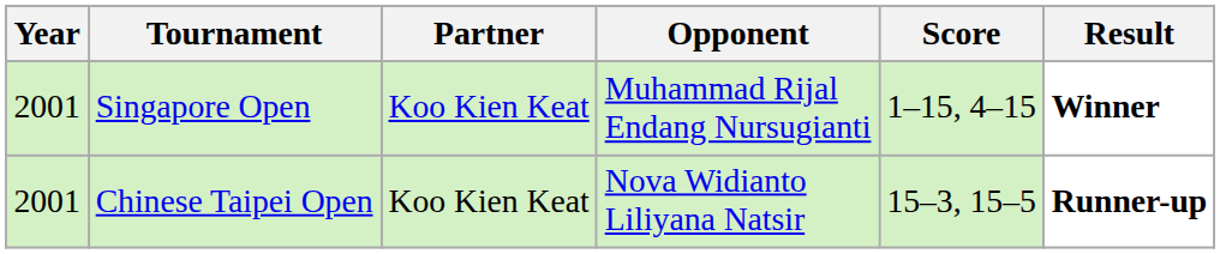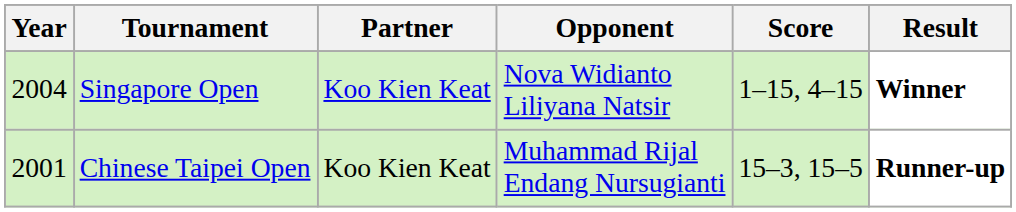 <table class="sortable wikitable" style="font-size: 90%;">
 <tr>
 <th>Year</th>
 <th>Tournament</th>
 <th>Partner</th>
 <th>Opponent</th>
 <th>Score</th>
 <th>Result</th>
 </tr>
 <tr style="background:#D4F1C5">
-<td align="center">2001</td>
+<td align="center">2004</td>
 <td align="left"><a href='#'>Singapore Open</a></td>
 <td align="left"> <a href='#'>Koo Kien Keat</a></td>
-<td align="left"> <a href='#'>Muhammad Rijal</a> <br>  <a href='#'>Endang Nursugianti</a></td>
+<td align="left"> <a href='#'>Nova Widianto</a> <br>  <a href='#'>Liliyana Natsir</a></td>
 <td align="left">1–15, 4–15</td>
 <td style="text-align:left; background:white"> <strong>Winner</strong></td>
 </tr>
 <tr style="background:#D4F1C5">
 <td align="center">2001</td>
 <td align="left"><a href='#'>Chinese Taipei Open</a></td>
 <td align="left"> Koo Kien Keat</td>
-<td align="left"> <a href='#'>Nova Widianto</a> <br>  <a href='#'>Liliyana Natsir</a></td>
+<td align="left"> <a href='#'>Muhammad Rijal</a> <br>  <a href='#'>Endang Nursugianti</a></td>
 <td align="left">15–3, 15–5</td>
 <td style="text-align:left; background:white"> <strong>Runner-up</strong></td>
 </tr>
 </table>
